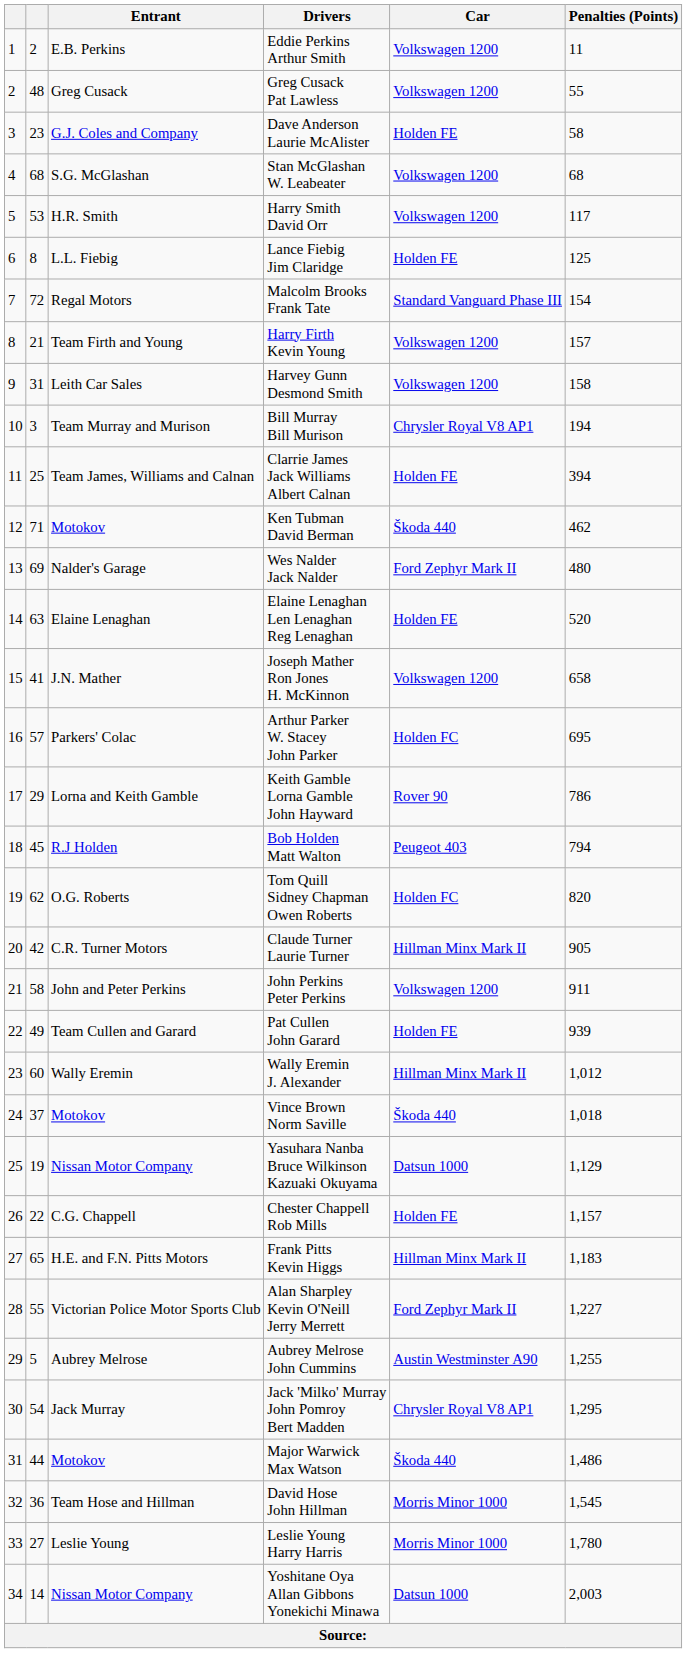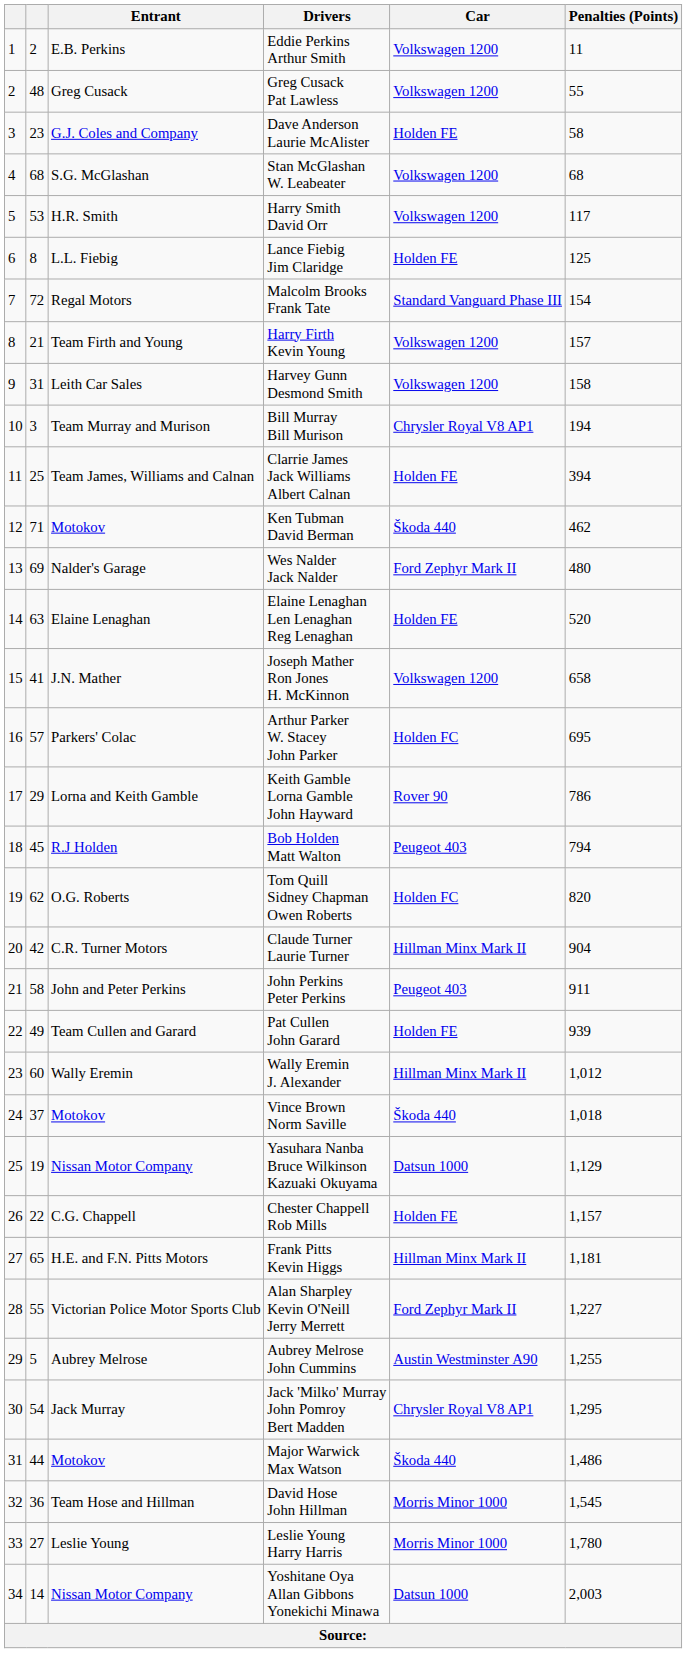 <table class="wikitable" style="text-align: left; font-size: 95%;">
 <tr>
 <th></th>
 <th></th>
 <th>Entrant</th>
 <th>Drivers</th>
 <th>Car</th>
 <th>Penalties (Points)</th>
 </tr>
 <tr>
 <td>1</td>
 <td>2</td>
 <td> E.B. Perkins</td>
 <td> Eddie Perkins <br>  Arthur Smith</td>
 <td><a href='#'>Volkswagen 1200</a></td>
 <td>11</td>
 </tr>
 <tr>
 <td>2</td>
 <td>48</td>
 <td> Greg Cusack</td>
 <td> Greg Cusack <br>  Pat Lawless</td>
 <td><a href='#'>Volkswagen 1200</a></td>
 <td>55</td>
 </tr>
 <tr>
 <td>3</td>
 <td>23</td>
 <td> <a href='#'>G.J. Coles and Company</a></td>
 <td> Dave Anderson <br>  Laurie McAlister</td>
 <td><a href='#'>Holden FE</a></td>
 <td>58</td>
 </tr>
 <tr>
 <td>4</td>
 <td>68</td>
 <td> S.G. McGlashan</td>
 <td> Stan McGlashan <br>  W. Leabeater</td>
 <td><a href='#'>Volkswagen 1200</a></td>
 <td>68</td>
 </tr>
 <tr>
 <td>5</td>
 <td>53</td>
 <td> H.R. Smith</td>
 <td> Harry Smith <br>  David Orr</td>
 <td><a href='#'>Volkswagen 1200</a></td>
 <td>117</td>
 </tr>
 <tr>
 <td>6</td>
 <td>8</td>
 <td> L.L. Fiebig</td>
 <td> Lance Fiebig <br>  Jim Claridge</td>
 <td><a href='#'>Holden FE</a></td>
 <td>125</td>
 </tr>
 <tr>
 <td>7</td>
 <td>72</td>
 <td> Regal Motors</td>
 <td> Malcolm Brooks <br>  Frank Tate</td>
 <td><a href='#'>Standard Vanguard Phase III</a></td>
 <td>154</td>
 </tr>
 <tr>
 <td>8</td>
 <td>21</td>
 <td> Team Firth and Young</td>
 <td> <a href='#'>Harry Firth</a> <br>  Kevin Young</td>
 <td><a href='#'>Volkswagen 1200</a></td>
 <td>157</td>
 </tr>
 <tr>
 <td>9</td>
 <td>31</td>
 <td> Leith Car Sales</td>
 <td> Harvey Gunn <br>  Desmond Smith</td>
 <td><a href='#'>Volkswagen 1200</a></td>
 <td>158</td>
 </tr>
 <tr>
 <td>10</td>
 <td>3</td>
 <td> Team Murray and Murison</td>
 <td> Bill Murray <br>  Bill Murison</td>
 <td><a href='#'>Chrysler Royal V8 AP1</a></td>
 <td>194</td>
 </tr>
 <tr>
 <td>11</td>
 <td>25</td>
 <td> Team James, Williams and Calnan</td>
 <td> Clarrie James <br>  Jack Williams <br>  Albert Calnan</td>
 <td><a href='#'>Holden FE</a></td>
 <td>394</td>
 </tr>
 <tr>
 <td>12</td>
 <td>71</td>
 <td> <a href='#'>Motokov</a></td>
 <td> Ken Tubman <br>  David Berman</td>
 <td><a href='#'>Škoda 440</a></td>
 <td>462</td>
 </tr>
 <tr>
 <td>13</td>
 <td>69</td>
 <td> Nalder's Garage</td>
 <td> Wes Nalder <br>  Jack Nalder</td>
 <td><a href='#'>Ford Zephyr Mark II</a></td>
 <td>480</td>
 </tr>
 <tr>
 <td>14</td>
 <td>63</td>
 <td> Elaine Lenaghan</td>
 <td> Elaine Lenaghan <br>  Len Lenaghan <br>  Reg Lenaghan</td>
 <td><a href='#'>Holden FE</a></td>
 <td>520</td>
 </tr>
 <tr>
 <td>15</td>
 <td>41</td>
 <td> J.N. Mather</td>
 <td> Joseph Mather <br>  Ron Jones <br>  H. McKinnon</td>
 <td><a href='#'>Volkswagen 1200</a></td>
 <td>658</td>
 </tr>
 <tr>
 <td>16</td>
 <td>57</td>
 <td> Parkers' Colac</td>
 <td> Arthur Parker <br>  W. Stacey <br>  John Parker</td>
 <td><a href='#'>Holden FC</a></td>
 <td>695</td>
 </tr>
 <tr>
 <td>17</td>
 <td>29</td>
 <td> Lorna and Keith Gamble</td>
 <td> Keith Gamble <br>  Lorna Gamble <br>  John Hayward</td>
 <td><a href='#'>Rover 90</a></td>
 <td>786</td>
 </tr>
 <tr>
 <td>18</td>
 <td>45</td>
 <td> <a href='#'>R.J Holden</a></td>
 <td> <a href='#'>Bob Holden</a> <br>  Matt Walton</td>
 <td><a href='#'>Peugeot 403</a></td>
 <td>794</td>
 </tr>
 <tr>
 <td>19</td>
 <td>62</td>
 <td> O.G. Roberts</td>
 <td> Tom Quill <br>  Sidney Chapman <br>  Owen Roberts</td>
 <td><a href='#'>Holden FC</a></td>
 <td>820</td>
 </tr>
 <tr>
 <td>20</td>
 <td>42</td>
 <td> C.R. Turner Motors</td>
 <td> Claude Turner <br>  Laurie Turner</td>
 <td><a href='#'>Hillman Minx Mark II</a></td>
-<td>905</td>
+<td>904</td>
 </tr>
 <tr>
 <td>21</td>
 <td>58</td>
 <td> John and Peter Perkins</td>
 <td> John Perkins <br>  Peter Perkins</td>
-<td><a href='#'>Volkswagen 1200</a></td>
+<td><a href='#'>Peugeot 403</a></td>
 <td>911</td>
 </tr>
 <tr>
 <td>22</td>
 <td>49</td>
 <td> Team Cullen and Garard</td>
 <td> Pat Cullen <br>  John Garard</td>
 <td><a href='#'>Holden FE</a></td>
 <td>939</td>
 </tr>
 <tr>
 <td>23</td>
 <td>60</td>
 <td> Wally Eremin</td>
 <td> Wally Eremin <br>  J. Alexander</td>
 <td><a href='#'>Hillman Minx Mark II</a></td>
 <td>1,012</td>
 </tr>
 <tr>
 <td>24</td>
 <td>37</td>
 <td> <a href='#'>Motokov</a></td>
 <td> Vince Brown <br>  Norm Saville</td>
 <td><a href='#'>Škoda 440</a></td>
 <td>1,018</td>
 </tr>
 <tr>
 <td>25</td>
 <td>19</td>
 <td> <a href='#'>Nissan Motor Company</a></td>
 <td> Yasuhara Nanba <br>  Bruce Wilkinson <br>  Kazuaki Okuyama</td>
 <td><a href='#'>Datsun 1000</a></td>
 <td>1,129</td>
 </tr>
 <tr>
 <td>26</td>
 <td>22</td>
 <td> C.G. Chappell</td>
 <td> Chester Chappell <br>  Rob Mills</td>
 <td><a href='#'>Holden FE</a></td>
 <td>1,157</td>
 </tr>
 <tr>
 <td>27</td>
 <td>65</td>
 <td> H.E. and F.N. Pitts Motors</td>
 <td> Frank Pitts <br>  Kevin Higgs</td>
 <td><a href='#'>Hillman Minx Mark II</a></td>
-<td>1,183</td>
+<td>1,181</td>
 </tr>
 <tr>
 <td>28</td>
 <td>55</td>
 <td> Victorian Police Motor Sports Club</td>
 <td> Alan Sharpley <br>  Kevin O'Neill <br>  Jerry Merrett</td>
 <td><a href='#'>Ford Zephyr Mark II</a></td>
 <td>1,227</td>
 </tr>
 <tr>
 <td>29</td>
 <td>5</td>
 <td> Aubrey Melrose</td>
 <td> Aubrey Melrose <br>  John Cummins</td>
 <td><a href='#'>Austin Westminster A90</a></td>
 <td>1,255</td>
 </tr>
 <tr>
 <td>30</td>
 <td>54</td>
 <td> Jack Murray</td>
 <td> Jack 'Milko' Murray <br>  John Pomroy <br>  Bert Madden</td>
 <td><a href='#'>Chrysler Royal V8 AP1</a></td>
 <td>1,295</td>
 </tr>
 <tr>
 <td>31</td>
 <td>44</td>
 <td> <a href='#'>Motokov</a></td>
 <td> Major Warwick <br>  Max Watson</td>
 <td><a href='#'>Škoda 440</a></td>
 <td>1,486</td>
 </tr>
 <tr>
 <td>32</td>
 <td>36</td>
 <td> Team Hose and Hillman</td>
 <td> David Hose <br>  John Hillman</td>
 <td><a href='#'>Morris Minor 1000</a></td>
 <td>1,545</td>
 </tr>
 <tr>
 <td>33</td>
 <td>27</td>
 <td> Leslie Young</td>
 <td> Leslie Young <br>  Harry Harris</td>
 <td><a href='#'>Morris Minor 1000</a></td>
 <td>1,780</td>
 </tr>
 <tr>
 <td>34</td>
 <td>14</td>
 <td> <a href='#'>Nissan Motor Company</a></td>
 <td> Yoshitane Oya <br>  Allan Gibbons <br>  Yonekichi Minawa</td>
 <td><a href='#'>Datsun 1000</a></td>
 <td>2,003</td>
 </tr>
 <tr>
 <th colspan=6>Source:</th>
 </tr>
 </table>
